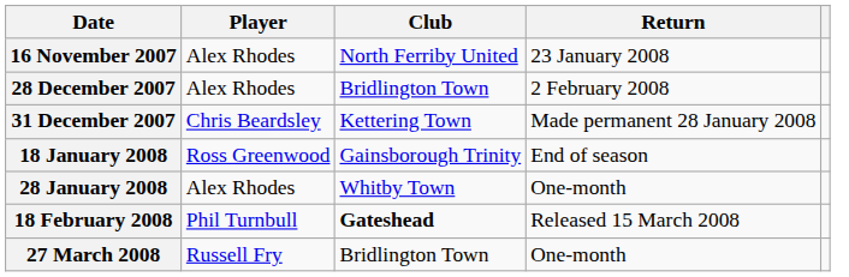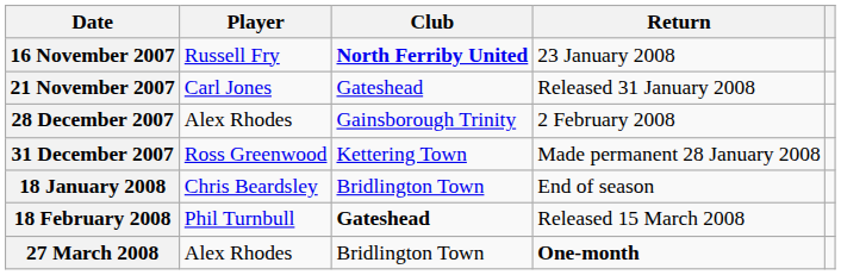 <table class="wikitable plainrowheaders">
 <tr>
 <th scope=col>Date</th>
 <th scope=col>Player</th>
 <th scope=col>Club</th>
 <th scope=col>Return</th>
 <th scope=col class=unsortable></th>
 </tr>
 <tr>
 <th scope=row>16 November 2007</th>
-<td>Alex Rhodes</td>
-<td><a href='#'>North Ferriby United</a></td>
+<td><a href='#'>Russell Fry</a></td>
+<td><strong><a href='#'>North Ferriby United</a></strong></td>
 <td>23 January 2008</td>
+<td style="text-align:center;"></td>
+</tr>
+<tr>
+<th scope=row>21 November 2007</th>
+<td><a href='#'>Carl Jones</a></td>
+<td><a href='#'>Gateshead</a></td>
+<td>Released 31 January 2008</td>
 <td style="text-align:center;"></td>
 </tr>
 <tr>
 <th scope=row>28 December 2007</th>
 <td>Alex Rhodes</td>
-<td><a href='#'>Bridlington Town</a></td>
+<td><a href='#'>Gainsborough Trinity</a></td>
 <td>2 February 2008</td>
 <td style="text-align:center;"></td>
 </tr>
 <tr>
 <th scope=row>31 December 2007</th>
-<td><a href='#'>Chris Beardsley</a></td>
+<td><a href='#'>Ross Greenwood</a></td>
 <td><a href='#'>Kettering Town</a></td>
 <td>Made permanent 28 January 2008</td>
 <td style="text-align:center;"></td>
 </tr>
 <tr>
 <th scope=row>18 January 2008</th>
-<td><a href='#'>Ross Greenwood</a></td>
-<td><a href='#'>Gainsborough Trinity</a></td>
+<td><a href='#'>Chris Beardsley</a></td>
+<td><a href='#'>Bridlington Town</a></td>
 <td>End of season</td>
-<td style="text-align:center;"></td>
-</tr>
-<tr>
-<th scope=row>28 January 2008</th>
-<td>Alex Rhodes</td>
-<td><a href='#'>Whitby Town</a></td>
-<td>One-month</td>
 <td style="text-align:center;"></td>
 </tr>
 <tr>
 <th scope=row>18 February 2008</th>
 <td><a href='#'>Phil Turnbull</a></td>
 <td><strong>Gateshead</strong></td>
 <td>Released 15 March 2008</td>
 <td style="text-align:center;"></td>
 </tr>
 <tr>
 <th scope=row>27 March 2008</th>
-<td><a href='#'>Russell Fry</a></td>
+<td>Alex Rhodes</td>
 <td>Bridlington Town</td>
-<td>One-month</td>
+<td><strong>One-month</strong></td>
 <td style="text-align:center;"></td>
 </tr>
 </table>
